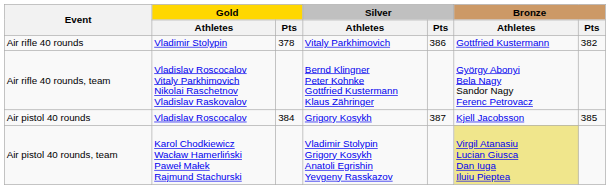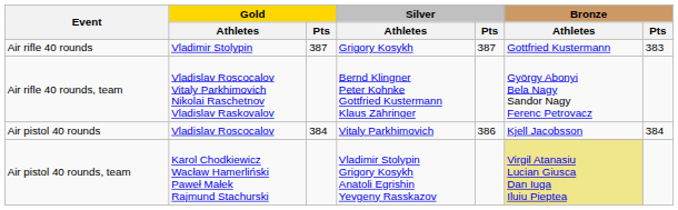 <table class="wikitable" width=70% style="font-size:90%; text-align:left;">
 <tr align=center>
 <th rowspan=2>Event</th>
 <td colspan=2 bgcolor=gold><strong>Gold</strong></td>
 <td colspan=2 bgcolor=silver><strong>Silver</strong></td>
 <td colspan=2 bgcolor=cc9966><strong>Bronze</strong></td>
 </tr>
 <tr>
 <th>Athletes</th>
 <th>Pts</th>
 <th>Athletes</th>
 <th>Pts</th>
 <th>Athletes</th>
 <th>Pts</th>
 </tr>
 <tr>
 <td>Air rifle 40 rounds</td>
 <td> <a href='#'>Vladimir Stolypin</a></td>
-<td>378</td>
-<td> <a href='#'>Vitaly Parkhimovich</a></td>
-<td>386</td>
+<td>387</td>
+<td> <a href='#'>Grigory Kosykh</a></td>
+<td>387</td>
 <td> <a href='#'>Gottfried Kustermann</a></td>
-<td>382</td>
+<td>383</td>
 </tr>
 <tr>
 <td>Air rifle 40 rounds, team</td>
 <td> <br><a href='#'>Vladislav Roscocalov</a><br><a href='#'>Vitaly Parkhimovich</a><br><a href='#'>Nikolai Raschetnov</a><br><a href='#'>Vladislav Raskovalov</a></td>
 <td></td>
 <td> <br><a href='#'>Bernd Klingner</a><br><a href='#'>Peter Kohnke</a><br><a href='#'>Gottfried Kustermann</a><br><a href='#'>Klaus Zähringer</a></td>
 <td></td>
 <td> <br><a href='#'>György Abonyi</a><br><a href='#'>Bela Nagy</a><br>Sandor Nagy<br><a href='#'>Ferenc Petrovacz</a></td>
 <td></td>
 </tr>
 <tr>
 <td>Air pistol 40 rounds</td>
 <td> <a href='#'>Vladislav Roscocalov</a></td>
 <td>384</td>
-<td> <a href='#'>Grigory Kosykh</a></td>
-<td>387</td>
+<td> <a href='#'>Vitaly Parkhimovich</a></td>
+<td>386</td>
 <td> <a href='#'>Kjell Jacobsson</a></td>
-<td>385</td>
+<td>384</td>
 </tr>
 <tr>
 <td>Air pistol 40 rounds, team</td>
 <td> <br><a href='#'>Karol Chodkiewicz</a><br><a href='#'>Wacław Hamerliński</a><br><a href='#'>Paweł Małek</a><br><a href='#'>Rajmund Stachurski</a></td>
 <td></td>
 <td> <br><a href='#'>Vladimir Stolypin</a><br><a href='#'>Grigory Kosykh</a><br><a href='#'>Anatoli Egrishin</a><br><a href='#'>Yevgeny Rasskazov</a></td>
 <td></td>
 <td style="background: khaki;"> <br><a href='#'>Virgil Atanasiu</a><br><a href='#'>Lucian Giusca</a><br><a href='#'>Dan Iuga</a><br><a href='#'>Iluiu Pieptea</a></td>
 <td></td>
 </tr>
 </table>
